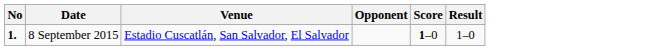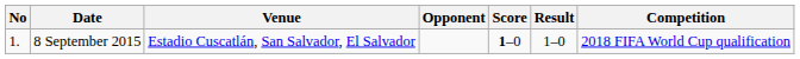 <table class="wikitable" style="font-size:85%;">
 <tr>
 <th>No</th>
 <th>Date</th>
 <th>Venue</th>
 <th>Opponent</th>
 <th>Score</th>
 <th>Result</th>
+<th>Competition</th>
 </tr>
 <tr>
-<td><strong>1.</strong></td>
+<td>1.</td>
 <td>8 September 2015</td>
 <td><a href='#'>Estadio Cuscatlán</a>, <a href='#'>San Salvador</a>, <a href='#'>El Salvador</a></td>
 <td></td>
 <td align=center><strong>1</strong>–0</td>
 <td align=center>1–0</td>
+<td><a href='#'>2018 FIFA World Cup qualification</a></td>
 </tr>
 </table>
